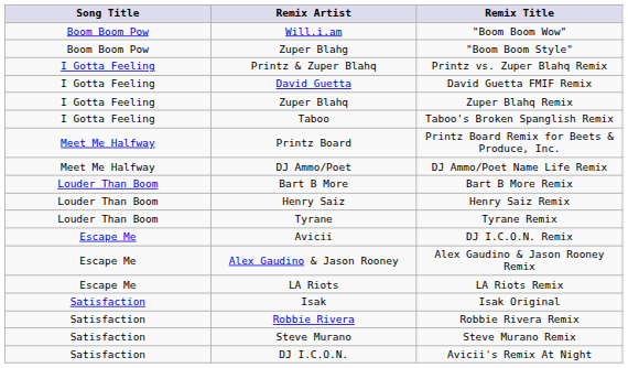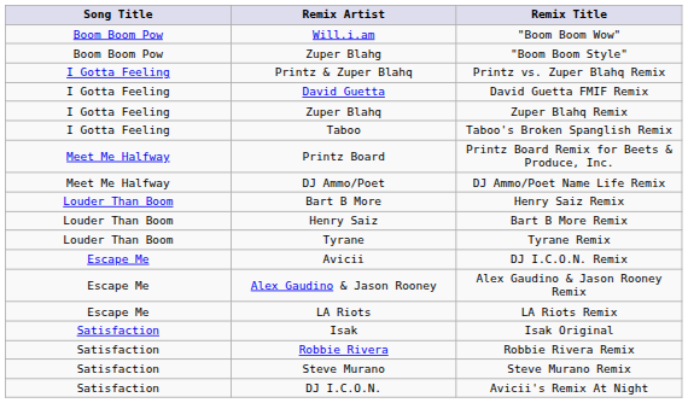 <table class="wikitable collapsible autocollapse sortable" style="font-size:90%; text-align:center; margin: 5px;">
 <tr>
 <th style="background:#dde; width:225px;">Song Title</th>
 <th style="background:#dde; width:225px;">Remix Artist</th>
 <th style="background:#dde; width:225px;">Remix Title</th>
 </tr>
 <tr>
 <td><a href='#'>Boom Boom Pow</a></td>
 <td><a href='#'>Will.i.am</a></td>
 <td>"Boom Boom Wow"</td>
 </tr>
 <tr>
 <td>Boom Boom Pow</td>
 <td>Zuper Blahg</td>
 <td>"Boom Boom Style"</td>
 </tr>
 <tr>
 <td><a href='#'>I Gotta Feeling</a></td>
 <td>Printz & Zuper Blahq</td>
 <td>Printz vs. Zuper Blahq Remix</td>
 </tr>
 <tr>
 <td>I Gotta Feeling</td>
 <td><a href='#'>David Guetta</a></td>
 <td>David Guetta FMIF Remix</td>
 </tr>
 <tr>
 <td>I Gotta Feeling</td>
 <td>Zuper Blahq</td>
 <td>Zuper Blahq Remix</td>
 </tr>
 <tr>
 <td>I Gotta Feeling</td>
 <td>Taboo</td>
 <td>Taboo's Broken Spanglish Remix</td>
 </tr>
 <tr>
 <td><a href='#'>Meet Me Halfway</a></td>
 <td>Printz Board</td>
 <td>Printz Board Remix for Beets & Produce, Inc.</td>
 </tr>
 <tr>
 <td>Meet Me Halfway</td>
 <td>DJ Ammo/Poet</td>
 <td>DJ Ammo/Poet Name Life Remix</td>
 </tr>
 <tr>
 <td><a href='#'>Louder Than Boom</a></td>
 <td>Bart B More</td>
-<td>Bart B More Remix</td>
+<td>Henry Saiz Remix</td>
 </tr>
 <tr>
 <td>Louder Than Boom</td>
 <td>Henry Saiz</td>
-<td>Henry Saiz Remix</td>
+<td>Bart B More Remix</td>
 </tr>
 <tr>
 <td>Louder Than Boom</td>
 <td>Tyrane</td>
 <td>Tyrane Remix</td>
 </tr>
 <tr>
 <td><a href='#'>Escape Me</a></td>
 <td>Avicii</td>
 <td>DJ I.C.O.N. Remix</td>
 </tr>
 <tr>
 <td>Escape Me</td>
 <td><a href='#'>Alex Gaudino</a> & Jason Rooney</td>
 <td>Alex Gaudino & Jason Rooney Remix</td>
 </tr>
 <tr>
 <td>Escape Me</td>
 <td>LA Riots</td>
 <td>LA Riots Remix</td>
 </tr>
 <tr>
 <td><a href='#'>Satisfaction</a></td>
 <td>Isak</td>
 <td>Isak Original</td>
 </tr>
 <tr>
 <td>Satisfaction</td>
 <td><a href='#'>Robbie Rivera</a></td>
 <td>Robbie Rivera Remix</td>
 </tr>
 <tr>
 <td>Satisfaction</td>
 <td>Steve Murano</td>
 <td>Steve Murano Remix</td>
 </tr>
 <tr>
 <td>Satisfaction</td>
 <td>DJ I.C.O.N.</td>
 <td>Avicii's Remix At Night</td>
 </tr>
 </table>
